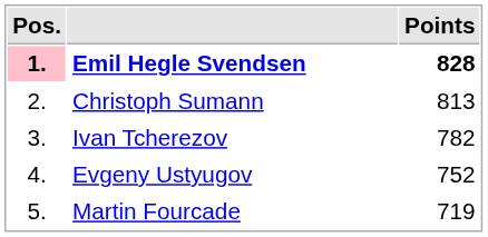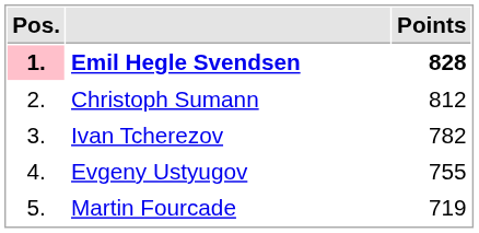 <table cellspacing="1" cellpadding="3" style="border:1px solid #AAAAAA;font-size:90%">
 <tr bgcolor="#E4E4E4">
 <th style="border-bottom:1px solid #AAAAAA" width=10>Pos.</th>
 <th style="border-bottom:1px solid #AAAAAA" width=200></th>
 <th style="border-bottom:1px solid #AAAAAA" width=20>Points</th>
 </tr>
 <tr>
 <td align="center" style="background: pink;"><strong>1.</strong></td>
 <td> <strong><a href='#'>Emil Hegle Svendsen</a></strong></td>
 <td align="right"><strong>828</strong></td>
 </tr>
 <tr>
 <td align="center">2.</td>
 <td> <a href='#'>Christoph Sumann</a></td>
-<td align="right">813</td>
+<td align="right">812</td>
 </tr>
 <tr>
 <td align="center">3.</td>
 <td> <a href='#'>Ivan Tcherezov</a></td>
 <td align="right">782</td>
 </tr>
 <tr>
 <td align="center">4.</td>
 <td> <a href='#'>Evgeny Ustyugov</a></td>
-<td align="right">752</td>
+<td align="right">755</td>
 </tr>
 <tr>
 <td align="center">5.</td>
 <td> <a href='#'>Martin Fourcade</a></td>
 <td align="right">719</td>
 </tr>
 </table>
